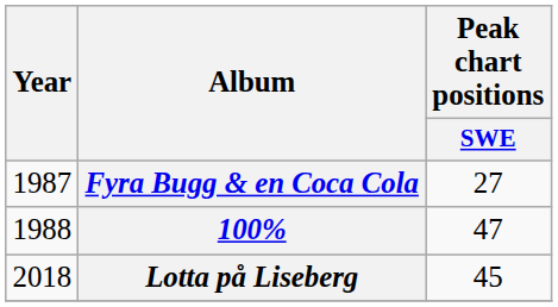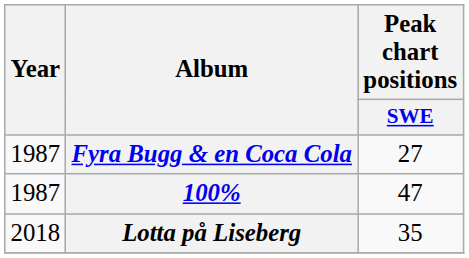 <table class="wikitable plainrowheaders" style="text-align:center;" border="1">
 <tr>
 <th scope="col" rowspan="2">Year</th>
 <th scope="col" rowspan="2">Album</th>
 <th scope="col" colspan="1">Peak chart positions</th>
 </tr>
 <tr>
 <th scope="col" style="width:3em;font-size:85%;"><a href='#'>SWE</a><br></th>
 </tr>
 <tr>
 <td>1987</td>
 <th scope="row"><em><a href='#'>Fyra Bugg & en Coca Cola</a></em></th>
 <td>27</td>
 </tr>
 <tr>
-<td>1988</td>
+<td>1987</td>
 <th scope="row"><em><a href='#'>100%</a> </em></th>
 <td>47</td>
 </tr>
 <tr>
 <td>2018</td>
 <th scope="row"><em>Lotta på Liseberg</em></th>
-<td>45<br></td>
+<td>35<br></td>
 </tr>
 <tr>
 </tr>
 </table>
